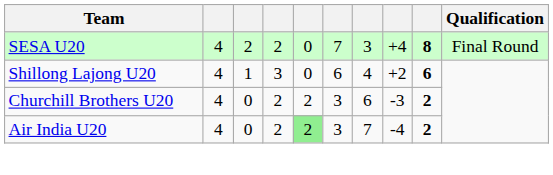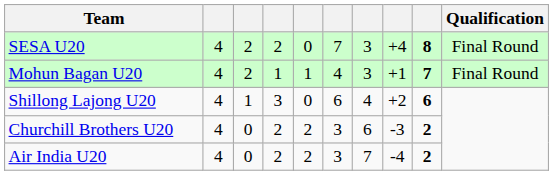 <table class="wikitable" style="text-align:center">
 <tr>
 <th width="175">Team</th>
 <th width="20"></th>
 <th width="20"></th>
 <th width="20"></th>
 <th width="20"></th>
 <th width="20"></th>
 <th width="20"></th>
 <th width="20"></th>
 <th width="20"></th>
 <th width="20">Qualification</th>
 </tr>
 <tr bgcolor="#ccffcc">
 <td align=left><a href='#'>SESA U20</a></td>
 <td>4</td>
 <td>2</td>
 <td>2</td>
 <td>0</td>
 <td>7</td>
 <td>3</td>
 <td>+4</td>
 <td><strong>8</strong></td>
+<td>Final Round</td>
+</tr>
+<tr bgcolor="#ccffcc">
+<td align=left><a href='#'>Mohun Bagan U20</a></td>
+<td>4</td>
+<td>2</td>
+<td>1</td>
+<td>1</td>
+<td>4</td>
+<td>3</td>
+<td>+1</td>
+<td><strong>7</strong></td>
 <td>Final Round</td>
 </tr>
 <tr>
 <td align=left><a href='#'>Shillong Lajong U20</a></td>
 <td>4</td>
 <td>1</td>
 <td>3</td>
 <td>0</td>
 <td>6</td>
 <td>4</td>
 <td>+2</td>
 <td><strong>6</strong></td>
 </tr>
 <tr>
 <td align=left><a href='#'>Churchill Brothers U20</a></td>
 <td>4</td>
 <td>0</td>
 <td>2</td>
 <td>2</td>
 <td>3</td>
 <td>6</td>
 <td>-3</td>
 <td><strong>2</strong></td>
 </tr>
 <tr>
 <td align=left><a href='#'>Air India U20</a></td>
 <td>4</td>
 <td>0</td>
 <td>2</td>
-<td style="background: lightgreen;">2</td>
+<td>2</td>
 <td>3</td>
 <td>7</td>
 <td>-4</td>
 <td><strong>2</strong></td>
 </tr>
 </table>
